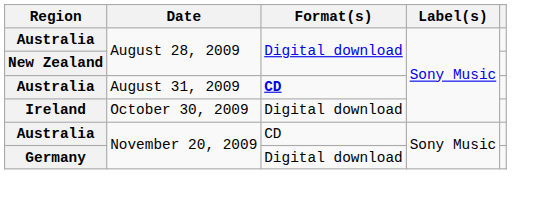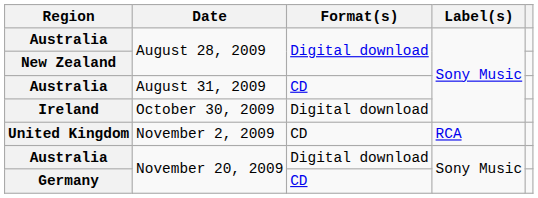 <table class="wikitable sortable plainrowheaders">
 <tr>
 <th scope="col">Region</th>
 <th scope="col">Date</th>
 <th scope="col">Format(s)</th>
 <th scope="col">Label(s)</th>
 <th scope="col"></th>
 </tr>
 <tr>
 <th scope="row">Australia</th>
 <td rowspan="2">August 28, 2009</td>
 <td rowspan="2"><a href='#'>Digital download</a></td>
 <td rowspan="4"><a href='#'>Sony Music</a></td>
 <td align="center"></td>
 </tr>
 <tr>
 <th scope="row">New Zealand</th>
 <td align="center"></td>
 </tr>
 <tr>
 <th scope="row">Australia</th>
 <td>August 31, 2009</td>
-<td><strong><a href='#'>CD</a></strong></td>
+<td><a href='#'>CD</a></td>
 <td></td>
 </tr>
 <tr>
 <th scope="row">Ireland</th>
 <td>October 30, 2009</td>
 <td>Digital download </td>
 <td></td>
 </tr>
 <tr>
+<th scope="row">United Kingdom</th>
+<td>November 2, 2009</td>
+<td>CD</td>
+<td><a href='#'>RCA</a></td>
+<td align="center"></td>
+</tr>
+<tr>
 <th scope="row">Australia</th>
 <td rowspan="2">November 20, 2009</td>
-<td>CD</td>
+<td>Digital download </td>
 <td rowspan="2">Sony Music</td>
 <td align="center"></td>
 </tr>
 <tr>
 <th scope="row">Germany</th>
-<td>Digital download </td>
+<td><a href='#'>CD</a></td>
 <td align="center"></td>
 </tr>
 </table>
